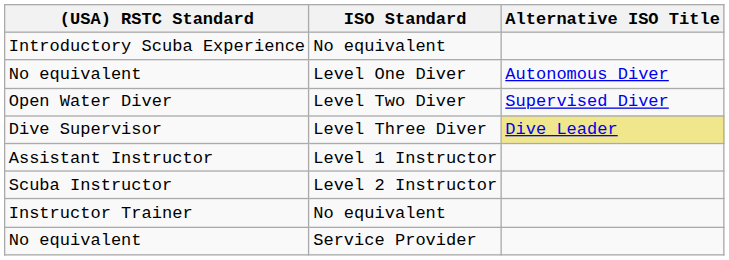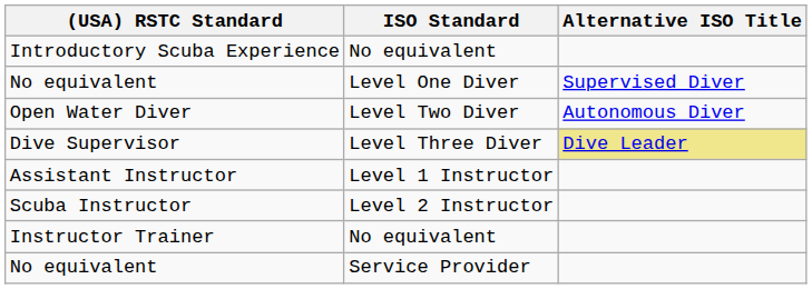 <table class="wikitable">
 <tr>
 <th>(USA) RSTC Standard</th>
 <th>ISO Standard</th>
 <th>Alternative ISO Title</th>
 </tr>
 <tr>
 <td>Introductory Scuba Experience</td>
 <td>No equivalent</td>
 <td></td>
 </tr>
 <tr>
 <td>No equivalent</td>
 <td>Level One Diver </td>
-<td><a href='#'>Autonomous Diver</a></td>
+<td><a href='#'>Supervised Diver</a></td>
 </tr>
 <tr>
 <td>Open Water Diver</td>
 <td>Level Two Diver</td>
-<td><a href='#'>Supervised Diver</a></td>
+<td><a href='#'>Autonomous Diver</a></td>
 </tr>
 <tr>
 <td>Dive Supervisor</td>
 <td>Level Three Diver</td>
 <td style="background: khaki;"><a href='#'>Dive Leader</a></td>
 </tr>
 <tr>
 <td>Assistant Instructor</td>
 <td>Level 1 Instructor</td>
 <td></td>
 </tr>
 <tr>
 <td>Scuba Instructor</td>
 <td>Level 2 Instructor</td>
 <td></td>
 </tr>
 <tr>
 <td>Instructor Trainer</td>
 <td>No equivalent</td>
 <td></td>
 </tr>
 <tr>
 <td>No equivalent</td>
 <td>Service Provider</td>
 <td></td>
 </tr>
 </table>
